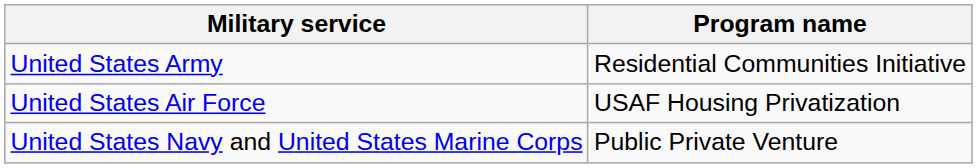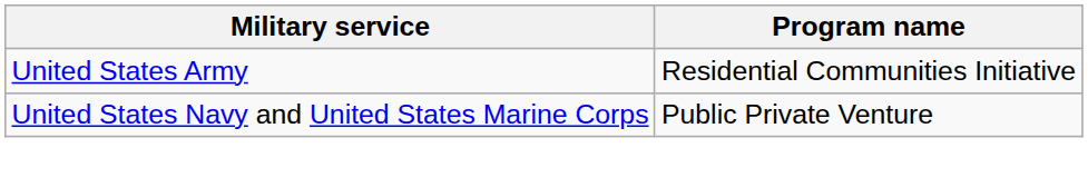 <table class="wikitable">
 <tr>
 <th>Military service</th>
 <th>Program name</th>
 </tr>
 <tr>
 <td><a href='#'>United States Army</a></td>
 <td>Residential Communities Initiative</td>
 </tr>
 <tr>
-<td><a href='#'>United States Air Force</a></td>
-<td>USAF Housing Privatization</td>
-</tr>
-<tr>
 <td><a href='#'>United States Navy</a> and <a href='#'>United States Marine Corps</a></td>
 <td>Public Private Venture </td>
 </tr>
 </table>
